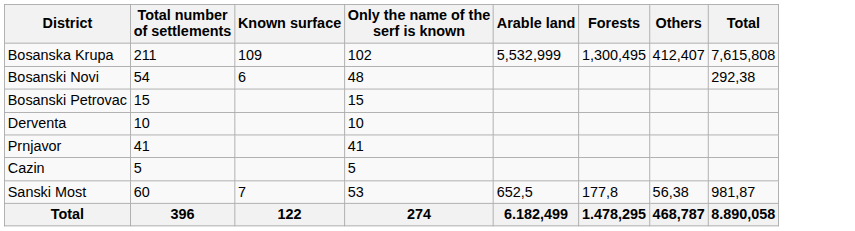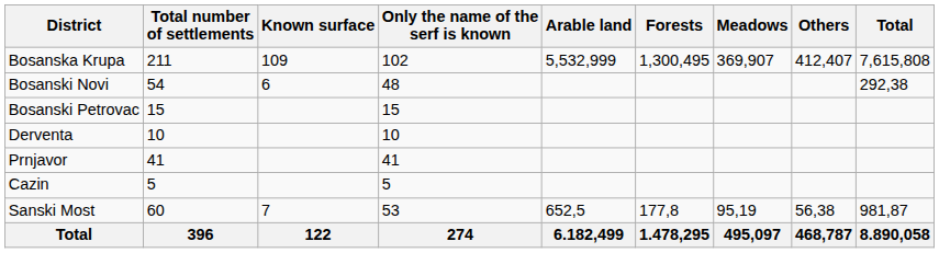 <table class="wikitable">
 <tr>
 <th>District</th>
 <th>Total number<br>of settlements</th>
 <th>Known surface</th>
 <th>Only the name of the<br>serf is known</th>
 <th>Arable land</th>
 <th>Forests</th>
+<th>Meadows</th>
 <th>Others</th>
 <th>Total</th>
 </tr>
 <tr>
 <td>Bosanska Krupa</td>
 <td>211</td>
 <td>109</td>
 <td>102</td>
 <td>5,532,999</td>
 <td>1,300,495</td>
+<td>369,907</td>
 <td>412,407</td>
 <td>7,615,808</td>
 </tr>
 <tr>
 <td>Bosanski Novi</td>
 <td>54</td>
 <td>6</td>
 <td>48</td>
+<td></td>
 <td></td>
 <td></td>
 <td></td>
 <td>292,38</td>
 </tr>
 <tr>
 <td>Bosanski Petrovac</td>
 <td>15</td>
 <td></td>
 <td>15</td>
 <td></td>
 <td></td>
 <td></td>
 <td></td>
+<td></td>
 </tr>
 <tr>
 <td>Derventa</td>
 <td>10</td>
 <td></td>
 <td>10</td>
+<td></td>
 <td></td>
 <td></td>
 <td></td>
 <td></td>
 </tr>
 <tr>
 <td>Prnjavor</td>
 <td>41</td>
 <td></td>
 <td>41</td>
 <td></td>
 <td></td>
 <td></td>
 <td></td>
+<td></td>
 </tr>
 <tr>
 <td>Cazin</td>
 <td>5</td>
 <td></td>
 <td>5</td>
+<td></td>
 <td></td>
 <td></td>
 <td></td>
 <td></td>
 </tr>
 <tr>
 <td>Sanski Most</td>
 <td>60</td>
 <td>7</td>
 <td>53</td>
 <td>652,5</td>
 <td>177,8</td>
+<td>95,19</td>
 <td>56,38</td>
 <td>981,87</td>
 </tr>
 <tr>
 <th>Total</th>
 <th>396</th>
 <th>122</th>
 <th>274</th>
 <th>6.182,499</th>
 <th>1.478,295</th>
+<th>495,097</th>
 <th>468,787</th>
 <th>8.890,058</th>
 </tr>
 </table>
